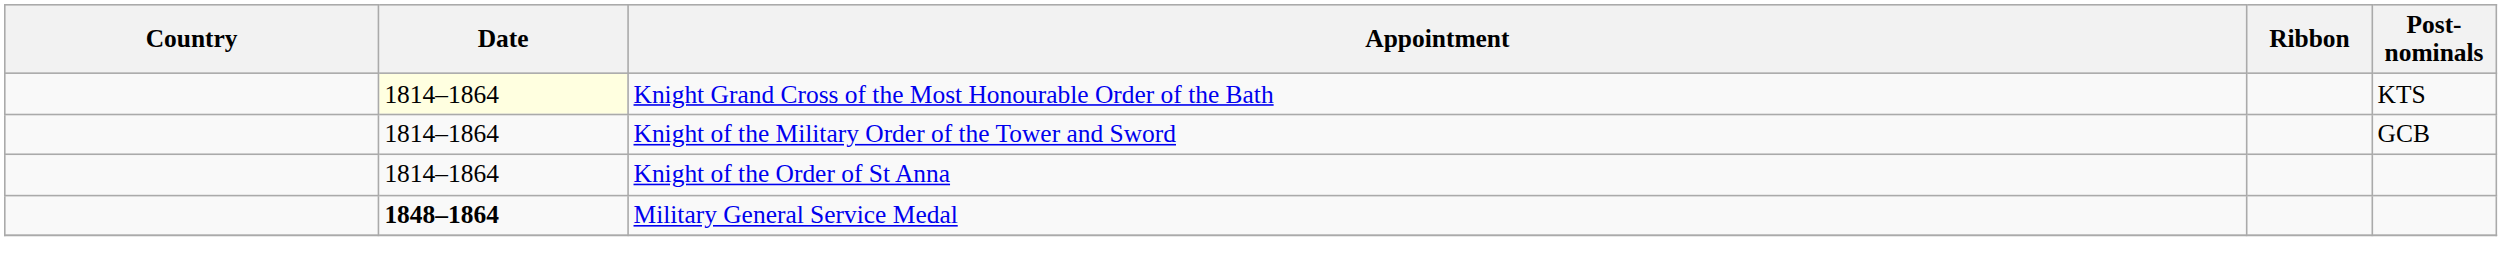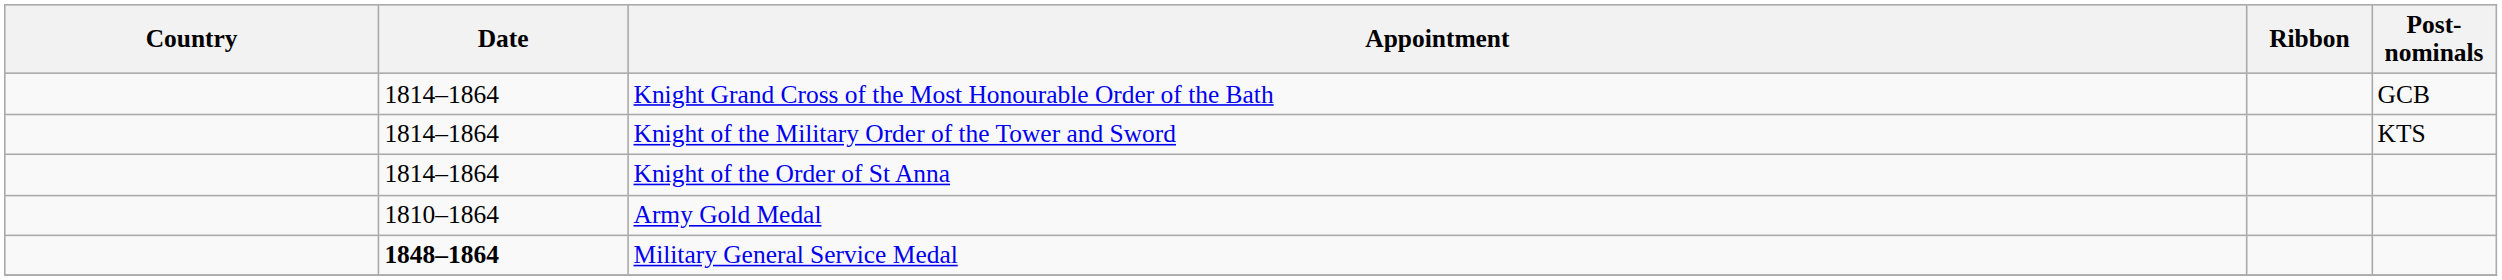 <table class="wikitable">
 <tr>
 <th style="width:15%;">Country</th>
 <th style="width:10%;">Date</th>
 <th style="width:65%;">Appointment</th>
 <th style="width:5%;">Ribbon</th>
 <th style="width:5%;">Post-nominals</th>
 </tr>
 <tr>
 <td></td>
-<td style="background: lightyellow;">1814–1864</td>
+<td>1814–1864</td>
 <td><a href='#'>Knight Grand Cross of the Most Honourable Order of the Bath</a></td>
+<td></td>
+<td>GCB</td>
+</tr>
+<tr>
+<td></td>
+<td>1814–1864</td>
+<td><a href='#'>Knight of the Military Order of the Tower and Sword</a></td>
 <td></td>
 <td>KTS</td>
 </tr>
 <tr>
 <td></td>
 <td>1814–1864</td>
-<td><a href='#'>Knight of the Military Order of the Tower and Sword</a></td>
+<td><a href='#'>Knight of the  Order of St Anna</a></td>
 <td></td>
-<td>GCB</td>
+<td></td>
 </tr>
 <tr>
 <td></td>
-<td>1814–1864</td>
-<td><a href='#'>Knight of the  Order of St Anna</a></td>
+<td>1810–1864</td>
+<td><a href='#'>Army Gold Medal</a></td>
 <td></td>
 <td></td>
 </tr>
 <tr>
 <td></td>
 <td><strong>1848–1864</strong></td>
 <td><a href='#'>Military General Service Medal</a></td>
 <td></td>
 <td></td>
 </tr>
 <tr>
 </tr>
 </table>
